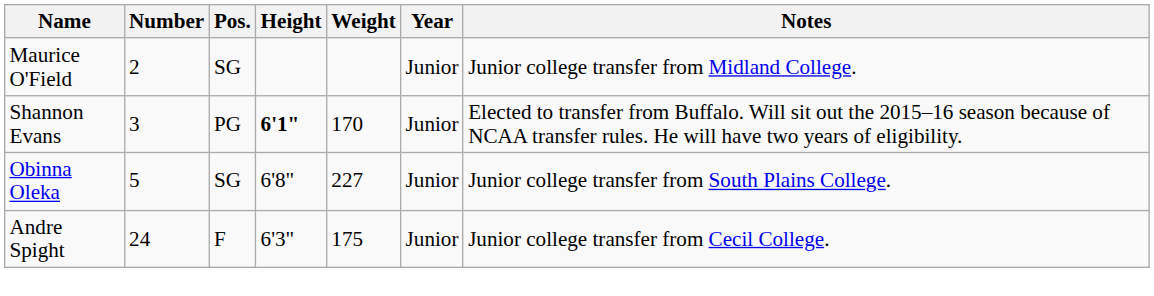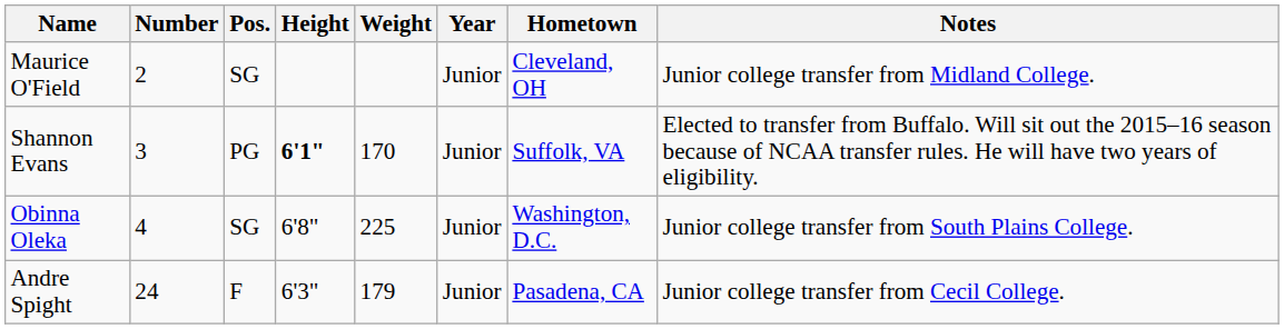 <table class="wikitable sortable" border="1">
 <tr>
 <th>Name</th>
 <th>Number</th>
 <th>Pos.</th>
 <th>Height</th>
 <th>Weight</th>
 <th>Year</th>
+<th>Hometown</th>
 <th class="unsortable">Notes</th>
 </tr>
 <tr>
 <td sortname>Maurice O'Field</td>
 <td>2</td>
 <td>SG</td>
 <td></td>
 <td></td>
 <td>Junior</td>
+<td><a href='#'>Cleveland, OH</a></td>
 <td>Junior college transfer from <a href='#'>Midland College</a>.</td>
 </tr>
 <tr>
 <td sortname>Shannon Evans</td>
 <td>3</td>
 <td>PG</td>
 <td><strong>6'1"</strong></td>
 <td>170</td>
 <td>Junior</td>
+<td><a href='#'>Suffolk, VA</a></td>
 <td>Elected to transfer from Buffalo. Will sit out the 2015–16 season because of NCAA transfer rules. He will have two years of eligibility.</td>
 </tr>
 <tr>
 <td sortname><a href='#'>Obinna Oleka</a></td>
-<td>5</td>
+<td>4</td>
 <td>SG</td>
 <td>6'8"</td>
-<td>227</td>
+<td>225</td>
 <td>Junior</td>
+<td><a href='#'>Washington, D.C.</a></td>
 <td>Junior college transfer from <a href='#'>South Plains College</a>.</td>
 </tr>
 <tr>
 <td sortname>Andre Spight</td>
 <td>24</td>
 <td>F</td>
 <td>6'3"</td>
-<td>175</td>
+<td>179</td>
 <td>Junior</td>
+<td><a href='#'>Pasadena, CA</a></td>
 <td>Junior college transfer from <a href='#'>Cecil College</a>.</td>
 </tr>
 </table>
